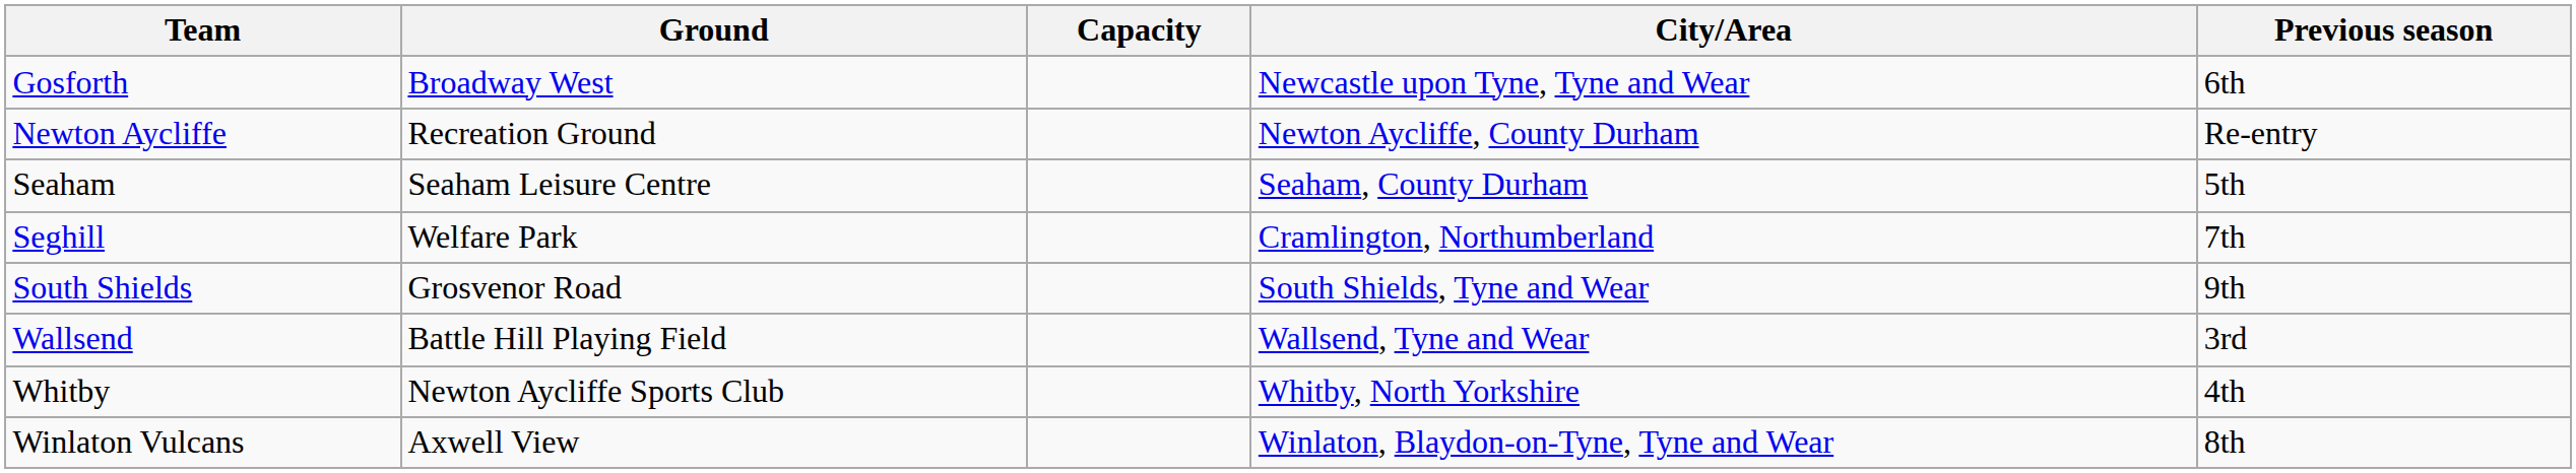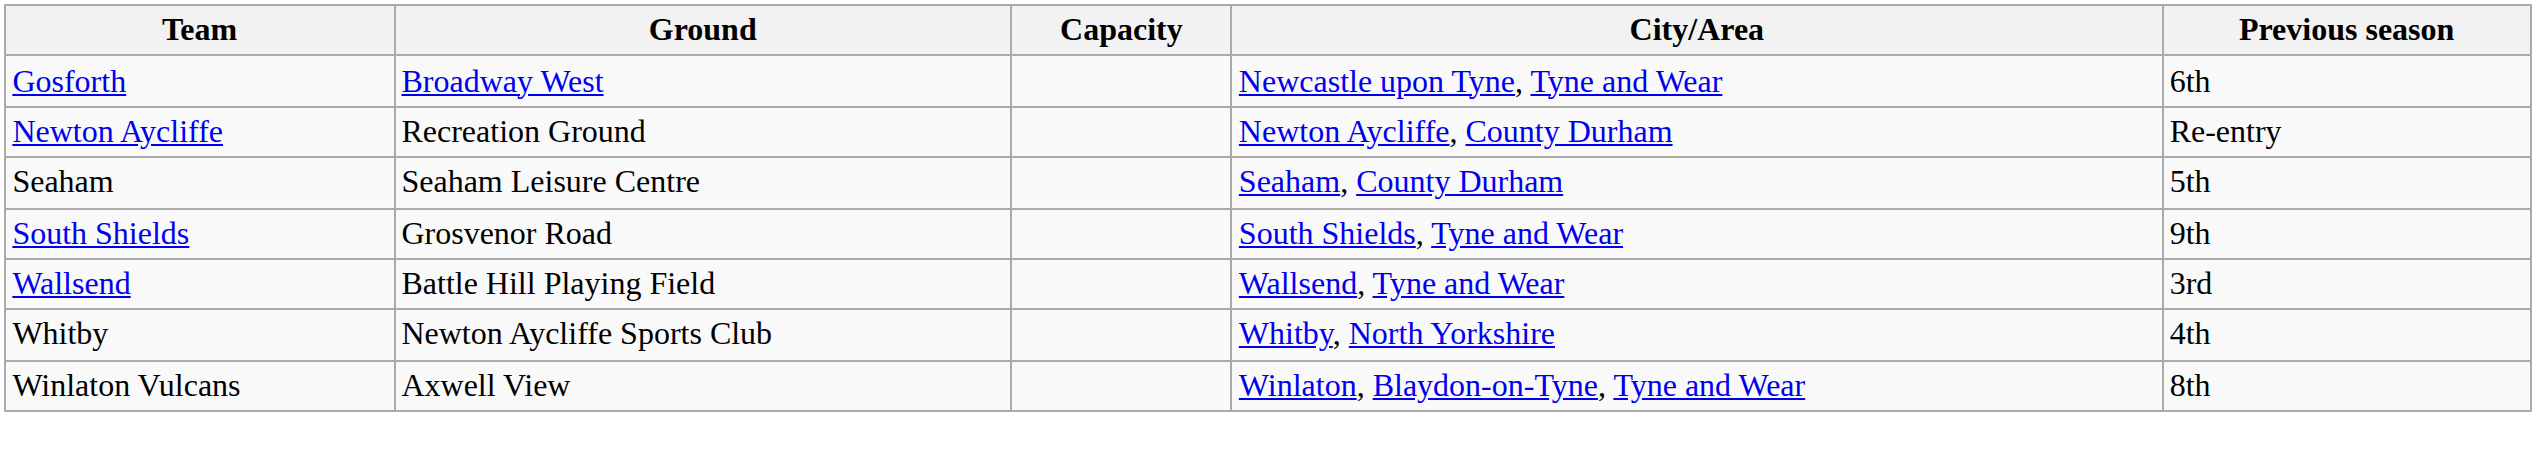 <table class="wikitable sortable" width=100%>
 <tr>
 <th>Team</th>
 <th>Ground</th>
 <th>Capacity</th>
 <th>City/Area</th>
 <th>Previous season</th>
 </tr>
 <tr>
 <td><a href='#'>Gosforth</a></td>
 <td><a href='#'>Broadway West</a></td>
 <td></td>
 <td><a href='#'>Newcastle upon Tyne</a>, <a href='#'>Tyne and Wear</a></td>
 <td>6th</td>
 </tr>
 <tr>
 <td><a href='#'>Newton Aycliffe</a></td>
 <td>Recreation Ground</td>
 <td></td>
 <td><a href='#'>Newton Aycliffe</a>, <a href='#'>County Durham</a></td>
 <td>Re-entry</td>
 </tr>
 <tr>
 <td>Seaham</td>
 <td>Seaham Leisure Centre</td>
 <td></td>
 <td><a href='#'>Seaham</a>, <a href='#'>County Durham</a></td>
 <td>5th</td>
-</tr>
-<tr>
-<td><a href='#'>Seghill</a></td>
-<td>Welfare Park</td>
-<td></td>
-<td><a href='#'>Cramlington</a>, <a href='#'>Northumberland</a></td>
-<td>7th</td>
 </tr>
 <tr>
 <td><a href='#'>South Shields</a></td>
 <td>Grosvenor Road</td>
 <td></td>
 <td><a href='#'>South Shields</a>, <a href='#'>Tyne and Wear</a></td>
 <td>9th</td>
 </tr>
 <tr>
 <td><a href='#'>Wallsend</a></td>
 <td>Battle Hill Playing Field</td>
 <td></td>
 <td><a href='#'>Wallsend</a>, <a href='#'>Tyne and Wear</a></td>
 <td>3rd</td>
 </tr>
 <tr>
 <td>Whitby</td>
 <td>Newton Aycliffe Sports Club</td>
 <td></td>
 <td><a href='#'>Whitby</a>, <a href='#'>North Yorkshire</a></td>
 <td>4th</td>
 </tr>
 <tr>
 <td>Winlaton Vulcans</td>
 <td>Axwell View</td>
 <td></td>
 <td><a href='#'>Winlaton</a>, <a href='#'>Blaydon-on-Tyne</a>, <a href='#'>Tyne and Wear</a></td>
 <td>8th</td>
 </tr>
 <tr>
 </tr>
 </table>
